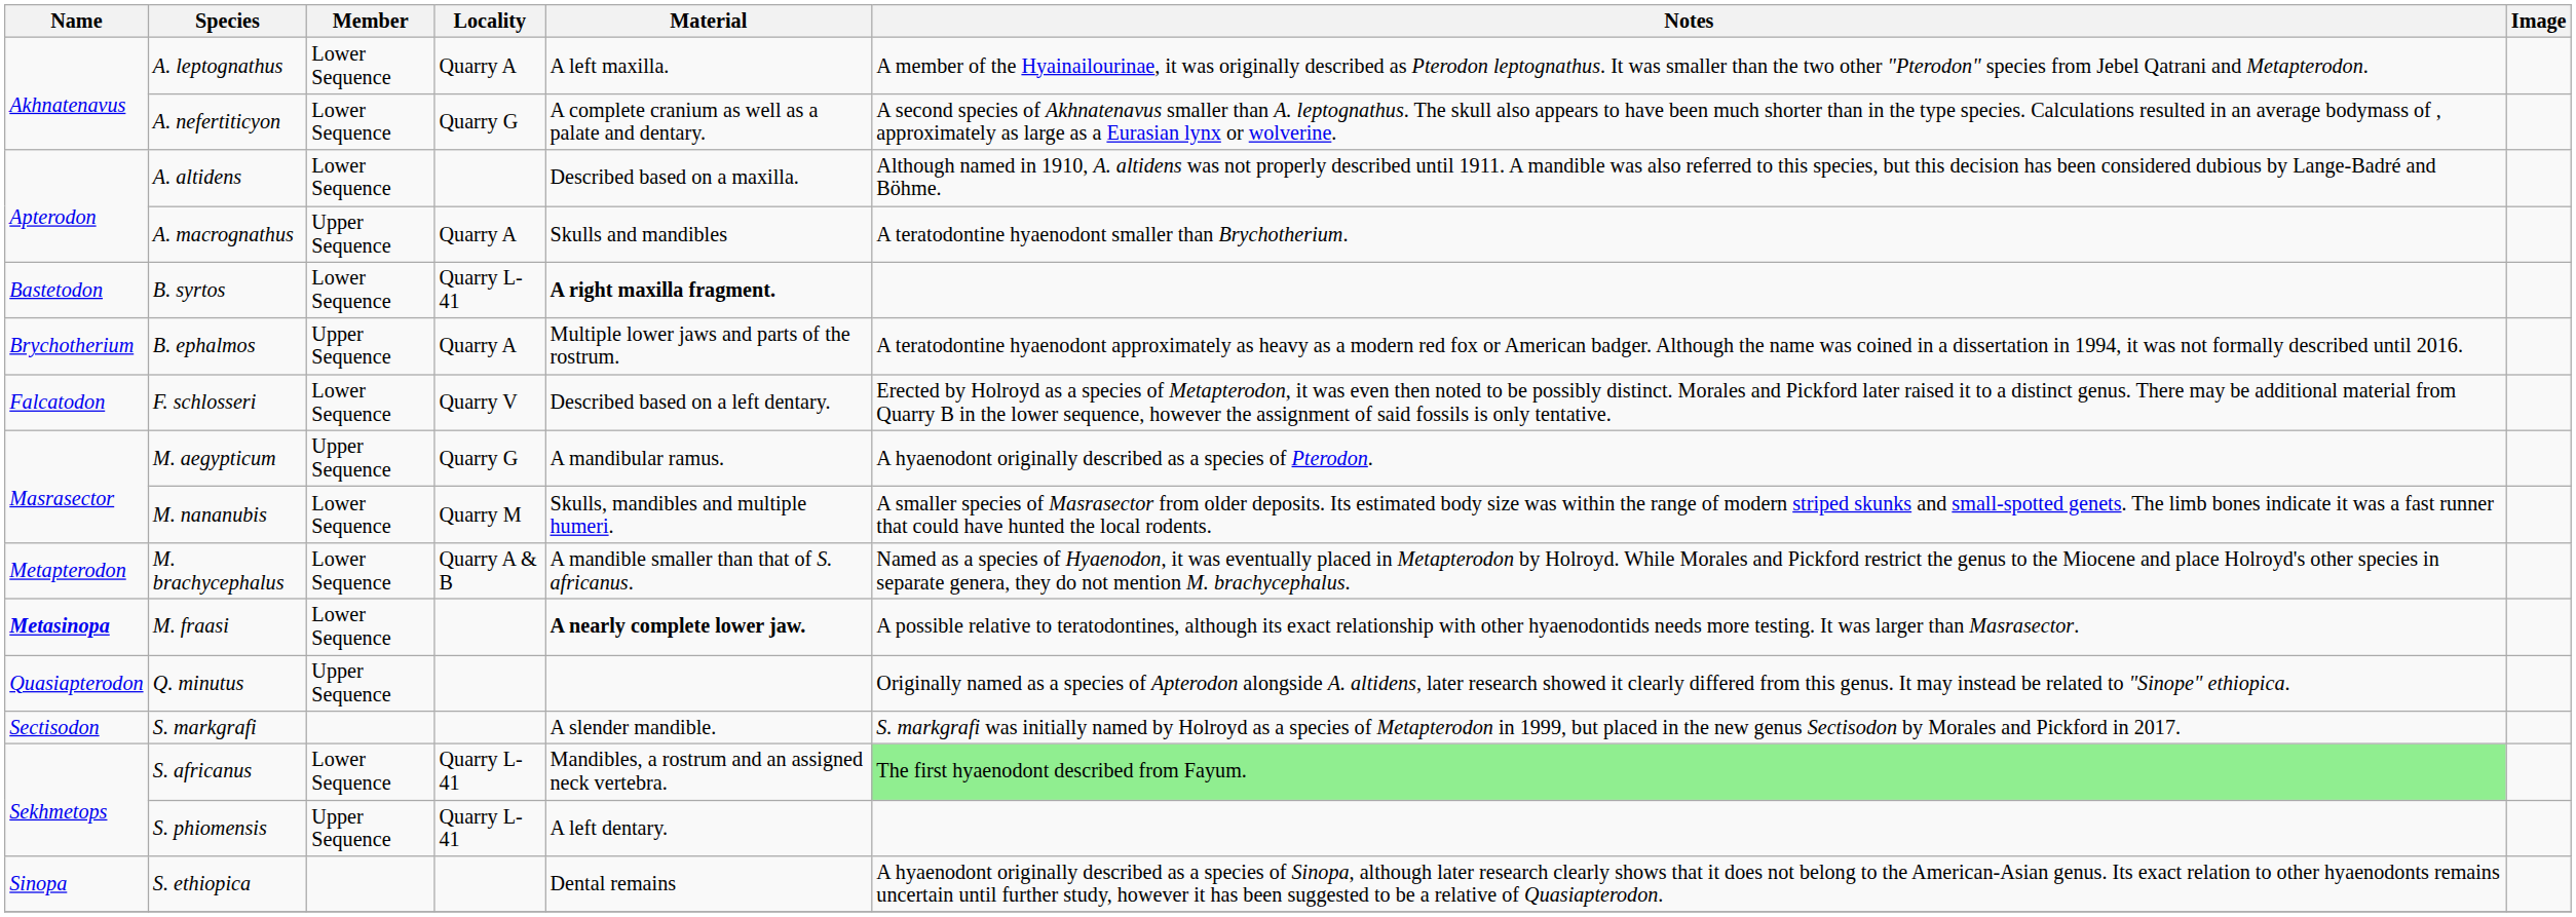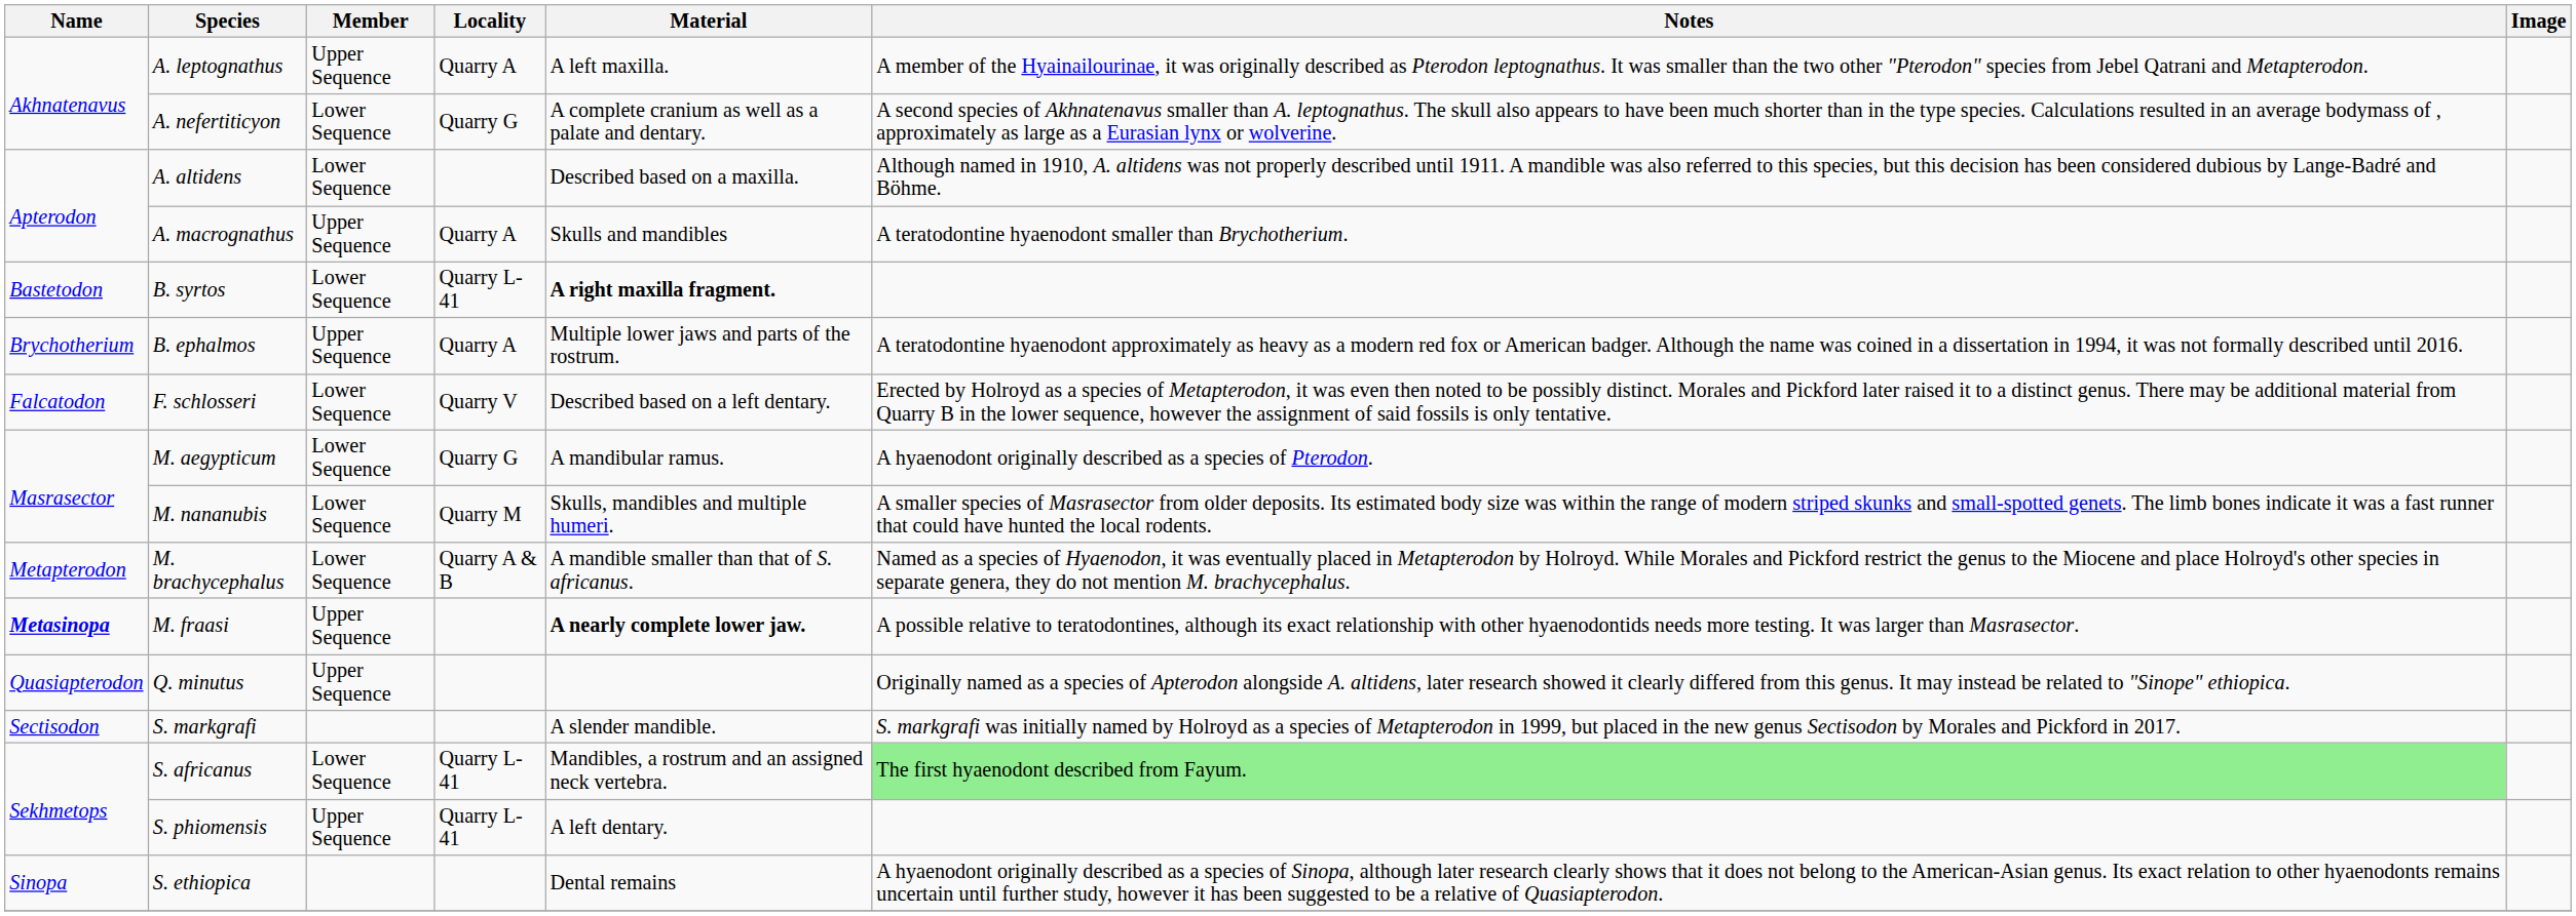 <table class="wikitable" align="center" width="100%">
 <tr>
 <th>Name</th>
 <th>Species</th>
 <th>Member</th>
 <th>Locality</th>
 <th>Material</th>
 <th>Notes</th>
 <th>Image</th>
 </tr>
 <tr>
 <td rowspan=2><br><em><a href='#'>Akhnatenavus</a></em></td>
 <td><em>A. leptognathus</em></td>
-<td>Lower Sequence</td>
+<td>Upper Sequence</td>
 <td>Quarry A</td>
 <td>A left maxilla.</td>
 <td>A member of the <a href='#'>Hyainailourinae</a>, it was originally described as <em>Pterodon leptognathus</em>. It was smaller than the two other <em>"Pterodon"</em> species from Jebel Qatrani and <em>Metapterodon</em>.</td>
 <td></td>
 </tr>
 <tr>
 <td><em>A. nefertiticyon</em></td>
 <td>Lower Sequence</td>
 <td>Quarry G</td>
 <td>A complete cranium as well as a palate and dentary.</td>
 <td>A second species of <em>Akhnatenavus</em> smaller than <em>A. leptognathus</em>. The skull also appears to have been much shorter than in the type species. Calculations resulted in an average bodymass of , approximately as large as a <a href='#'>Eurasian lynx</a> or <a href='#'>wolverine</a>.</td>
 <td></td>
 </tr>
 <tr>
 <td rowspan=2><br><em><a href='#'>Apterodon</a></em></td>
 <td><em>A. altidens</em></td>
 <td>Lower Sequence</td>
 <td></td>
 <td>Described based on a maxilla.</td>
 <td>Although named in 1910, <em>A. altidens</em> was not properly described until 1911. A mandible was also referred to this species, but this decision has been considered dubious by Lange-Badré and Böhme.</td>
 <td></td>
 </tr>
 <tr>
 <td><em>A. macrognathus</em></td>
 <td>Upper Sequence</td>
 <td>Quarry A</td>
 <td>Skulls and mandibles</td>
 <td>A teratodontine hyaenodont smaller than <em>Brychotherium</em>.</td>
 <td></td>
 </tr>
 <tr>
 <td><em><a href='#'>Bastetodon</a></em></td>
 <td><em>B. syrtos</em></td>
 <td>Lower Sequence</td>
 <td>Quarry L-41</td>
 <td><strong>A right maxilla fragment.</strong></td>
 <td></td>
 <td></td>
 </tr>
 <tr>
 <td><em><a href='#'>Brychotherium</a></em></td>
 <td><em>B. ephalmos</em></td>
 <td>Upper Sequence</td>
 <td>Quarry A</td>
 <td>Multiple lower jaws and parts of the rostrum.</td>
 <td>A teratodontine hyaenodont approximately as heavy as a modern red fox or American badger. Although the name was coined in a dissertation in 1994, it was not formally described until 2016.</td>
 <td></td>
 </tr>
 <tr>
 <td><em><a href='#'>Falcatodon</a></em></td>
 <td><em>F. schlosseri</em></td>
 <td>Lower Sequence</td>
 <td>Quarry V</td>
 <td>Described based on a left dentary.</td>
 <td>Erected by Holroyd as a species of <em>Metapterodon</em>, it was even then noted to be possibly distinct. Morales and Pickford later raised it to a distinct genus. There may be additional material from Quarry B in the lower sequence, however the assignment of said fossils is only tentative.</td>
 <td></td>
 </tr>
 <tr>
 <td rowspan=2><br><em><a href='#'>Masrasector</a></em></td>
 <td><em>M. aegypticum</em></td>
-<td>Upper Sequence</td>
+<td>Lower Sequence</td>
 <td>Quarry G</td>
 <td>A mandibular ramus.</td>
 <td>A hyaenodont originally described as a species of <em><a href='#'>Pterodon</a></em>.</td>
 <td></td>
 </tr>
 <tr>
 <td><em>M. nananubis</em></td>
 <td>Lower Sequence</td>
 <td>Quarry M</td>
 <td>Skulls, mandibles and multiple <a href='#'>humeri</a>.</td>
 <td>A smaller species of <em>Masrasector</em> from older deposits. Its estimated body size was within the range of modern <a href='#'>striped skunks</a> and <a href='#'>small-spotted genets</a>. The limb bones indicate it was a fast runner that could have hunted the local rodents.</td>
 <td></td>
 </tr>
 <tr>
 <td><em><a href='#'>Metapterodon</a></em></td>
 <td><em>M. brachycephalus</em></td>
 <td>Lower Sequence</td>
 <td>Quarry A & B</td>
 <td>A mandible smaller than that of <em>S. africanus</em>.</td>
 <td>Named as a species of <em>Hyaenodon</em>, it was eventually placed in <em>Metapterodon</em> by Holroyd. While Morales and Pickford restrict the genus to the Miocene and place Holroyd's other species in separate genera, they do not mention <em>M. brachycephalus</em>.</td>
 <td></td>
 </tr>
 <tr>
 <td><strong><em><a href='#'>Metasinopa</a></em></strong></td>
 <td><em>M. fraasi</em></td>
-<td>Lower Sequence</td>
+<td>Upper Sequence</td>
 <td></td>
 <td><strong>A nearly complete lower jaw.</strong></td>
 <td>A possible relative to teratodontines, although its exact relationship with other hyaenodontids needs more testing. It was larger than <em>Masrasector</em>.</td>
 <td></td>
 </tr>
 <tr>
 <td><em><a href='#'>Quasiapterodon</a></em></td>
 <td><em>Q. minutus</em></td>
 <td>Upper Sequence</td>
 <td></td>
 <td></td>
 <td>Originally named as a species of <em>Apterodon</em> alongside <em>A. altidens</em>, later research showed it clearly differed from this genus. It may instead be related to <em>"Sinope" ethiopica</em>.</td>
 <td></td>
 </tr>
 <tr>
 <td><em><a href='#'>Sectisodon</a></em></td>
 <td><em>S. markgrafi</em></td>
 <td></td>
 <td></td>
 <td>A slender mandible.</td>
 <td><em>S. markgrafi</em> was initially named by Holroyd as a species of <em>Metapterodon</em> in 1999, but placed in the new genus <em>Sectisodon</em> by Morales and Pickford in 2017.</td>
 <td></td>
 </tr>
 <tr>
 <td rowspan="2"><br><em><a href='#'>Sekhmetops</a></em></td>
 <td><em>S. africanus</em></td>
 <td>Lower Sequence</td>
 <td>Quarry L-41</td>
 <td>Mandibles, a rostrum and an assigned neck vertebra.</td>
 <td style="background: lightgreen;">The first hyaenodont described from Fayum.</td>
 <td></td>
 </tr>
 <tr>
 <td><em>S. phiomensis</em></td>
 <td>Upper Sequence</td>
 <td>Quarry L-41</td>
 <td>A left dentary.</td>
 <td></td>
 <td></td>
 </tr>
 <tr>
 <td><em><a href='#'>Sinopa</a></em></td>
 <td><em>S. ethiopica</em></td>
 <td></td>
 <td></td>
 <td>Dental remains</td>
 <td>A hyaenodont originally described as a species of <em>Sinopa</em>, although later research clearly shows that it does not belong to the American-Asian genus. Its exact relation to other hyaenodonts remains uncertain until further study, however it has been suggested to be a relative of <em>Quasiapterodon</em>.</td>
 <td></td>
 </tr>
 <tr>
 </tr>
 </table>
